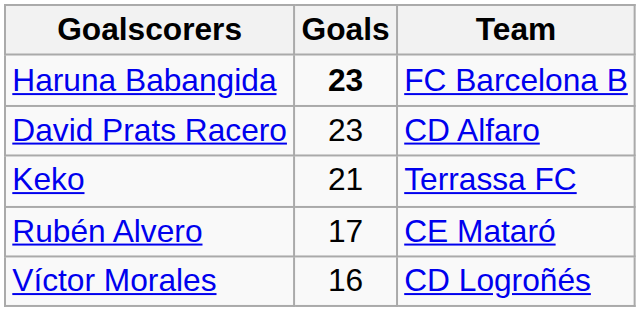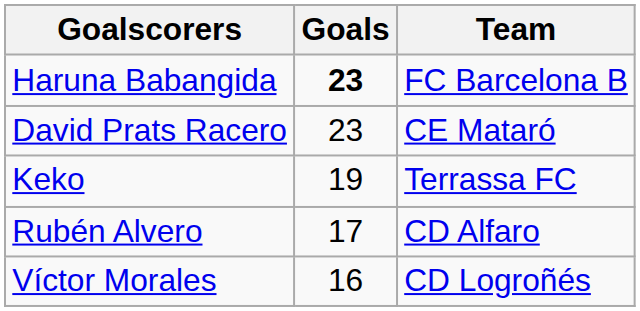 <table class="wikitable sortable">
 <tr>
 <th>Goalscorers</th>
 <th>Goals</th>
 <th>Team</th>
 </tr>
 <tr>
 <td> <a href='#'>Haruna Babangida</a></td>
 <td align=center><strong>23</strong></td>
 <td><a href='#'>FC Barcelona B</a></td>
 </tr>
 <tr>
 <td> <a href='#'>David Prats Racero</a></td>
 <td align=center>23</td>
-<td><a href='#'>CD Alfaro</a></td>
+<td><a href='#'>CE Mataró</a></td>
 </tr>
 <tr>
 <td> <a href='#'>Keko</a></td>
-<td align=center>21</td>
+<td align=center>19</td>
 <td><a href='#'>Terrassa FC</a></td>
 </tr>
 <tr>
 <td> <a href='#'>Rubén Alvero</a></td>
 <td align=center>17</td>
-<td><a href='#'>CE Mataró</a></td>
+<td><a href='#'>CD Alfaro</a></td>
 </tr>
 <tr>
 <td> <a href='#'>Víctor Morales</a></td>
 <td align=center>16</td>
 <td><a href='#'>CD Logroñés</a></td>
 </tr>
 </table>
